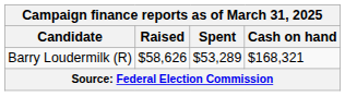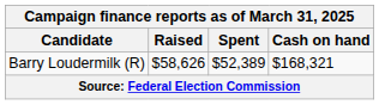 <table class="wikitable sortable">
 <tr>
 <th colspan=4>Campaign finance reports as of March 31, 2025</th>
 </tr>
 <tr style="text-align:center;">
 <th>Candidate</th>
 <th>Raised</th>
 <th>Spent</th>
 <th>Cash on hand</th>
 </tr>
 <tr>
 <td>Barry Loudermilk (R)</td>
 <td>$58,626</td>
-<td>$53,289</td>
+<td>$52,389</td>
 <td>$168,321</td>
 </tr>
 <tr>
 <th colspan="4"><small>Source: <a href='#'>Federal Election Commission</a></small></th>
 </tr>
 </table>
